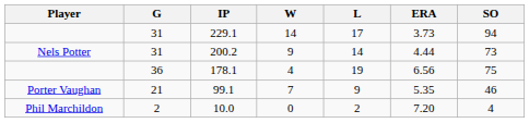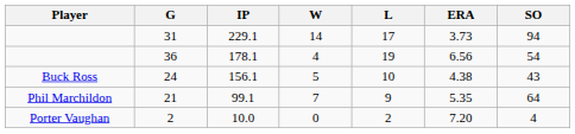 <table class="wikitable sortable">
 <tr>
 <th bgcolor="#DDDDFF" width="16%">Player</th>
 <th bgcolor="#DDDDFF" width="9%">G</th>
 <th bgcolor="#DDDDFF" width="9%">IP</th>
 <th bgcolor="#DDDDFF" width="9%">W</th>
 <th bgcolor="#DDDDFF" width="9%">L</th>
 <th bgcolor="#DDDDFF" width="9%">ERA</th>
 <th bgcolor="#DDDDFF" width="9%">SO</th>
 </tr>
 <tr align="center">
 <td></td>
 <td>31</td>
 <td>229.1</td>
 <td>14</td>
 <td>17</td>
 <td>3.73</td>
 <td>94</td>
 </tr>
-<tr align="center">
-<td><a href='#'>Nels Potter</a></td>
-<td>31</td>
-<td>200.2</td>
-<td>9</td>
-<td>14</td>
-<td>4.44</td>
-<td>73</td>
-</tr>
 <tr align=center>
 <td></td>
 <td>36</td>
 <td>178.1</td>
 <td>4</td>
 <td>19</td>
 <td>6.56</td>
-<td>75</td>
+<td>54</td>
+</tr>
+<tr align="center">
+<td><a href='#'>Buck Ross</a></td>
+<td>24</td>
+<td>156.1</td>
+<td>5</td>
+<td>10</td>
+<td>4.38</td>
+<td>43</td>
 </tr>
 <tr align=center>
-<td><a href='#'>Porter Vaughan</a></td>
+<td><a href='#'>Phil Marchildon</a></td>
 <td>21</td>
 <td>99.1</td>
 <td>7</td>
 <td>9</td>
 <td>5.35</td>
-<td>46</td>
+<td>64</td>
 </tr>
 <tr align=center>
-<td><a href='#'>Phil Marchildon</a></td>
+<td><a href='#'>Porter Vaughan</a></td>
 <td>2</td>
 <td>10.0</td>
 <td>0</td>
 <td>2</td>
 <td>7.20</td>
 <td>4</td>
 </tr>
 </table>
